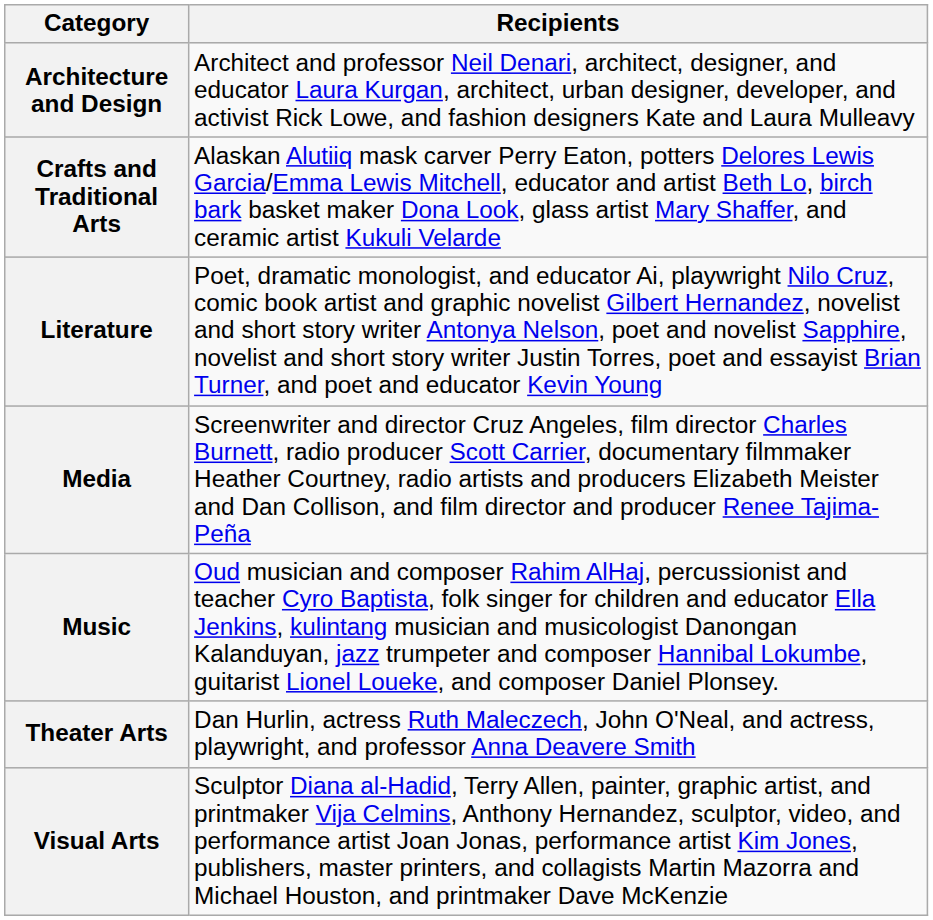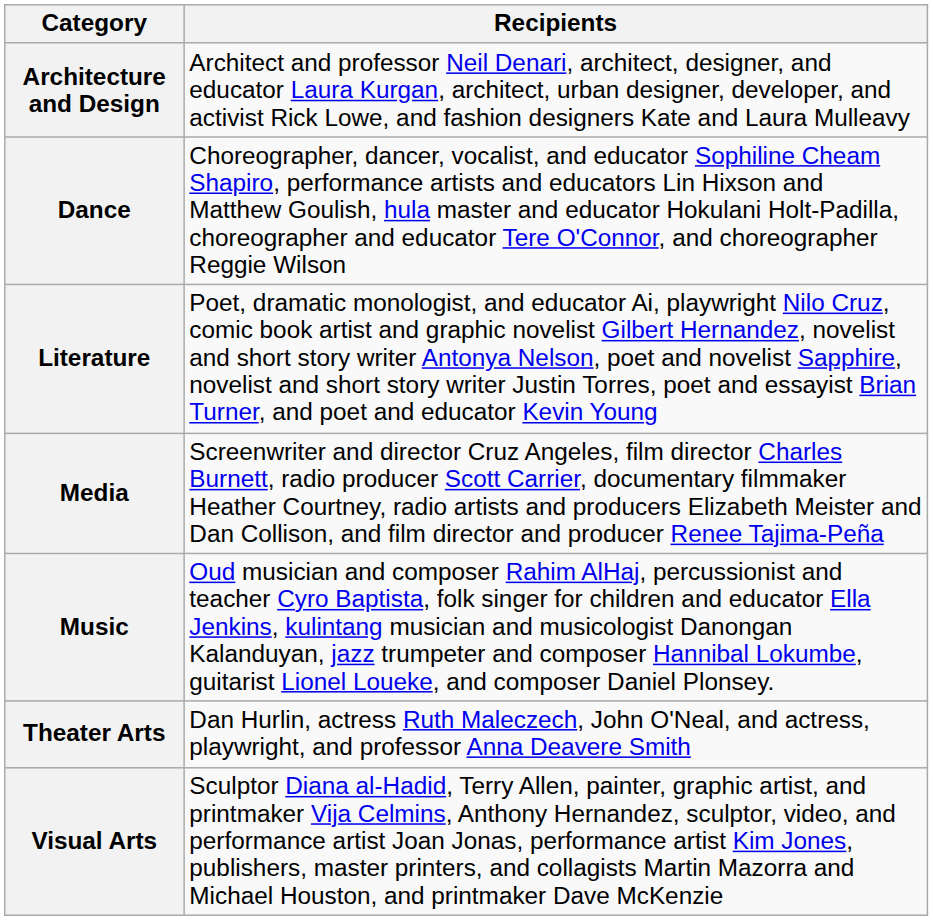 <table class=wikitable>
 <tr>
 <th>Category</th>
 <th>Recipients</th>
 </tr>
 <tr>
 <th>Architecture and Design</th>
 <td>Architect and professor <a href='#'>Neil Denari</a>, architect, designer, and educator <a href='#'>Laura Kurgan</a>, architect, urban designer, developer, and activist Rick Lowe, and fashion designers Kate and Laura Mulleavy</td>
 </tr>
 <tr>
-<th>Crafts and Traditional Arts</th>
-<td>Alaskan <a href='#'>Alutiiq</a> mask carver Perry Eaton, potters <a href='#'>Delores Lewis Garcia</a>/<a href='#'>Emma Lewis Mitchell</a>, educator and artist <a href='#'>Beth Lo</a>, <a href='#'>birch bark</a> basket maker <a href='#'>Dona Look</a>, glass artist <a href='#'>Mary Shaffer</a>, and ceramic artist <a href='#'>Kukuli Velarde</a></td>
+<th>Dance</th>
+<td>Choreographer, dancer, vocalist, and educator <a href='#'>Sophiline Cheam Shapiro</a>, performance artists and educators Lin Hixson and Matthew Goulish, <a href='#'>hula</a> master and educator Hokulani Holt-Padilla, choreographer and educator <a href='#'>Tere O'Connor</a>, and choreographer Reggie Wilson</td>
 </tr>
 <tr>
 <th>Literature</th>
 <td>Poet, dramatic monologist, and educator Ai, playwright <a href='#'>Nilo Cruz</a>, comic book artist and graphic novelist <a href='#'>Gilbert Hernandez</a>, novelist and short story writer <a href='#'>Antonya Nelson</a>, poet and novelist <a href='#'>Sapphire</a>, novelist and short story writer Justin Torres, poet and essayist <a href='#'>Brian Turner</a>, and poet and educator <a href='#'>Kevin Young</a></td>
 </tr>
 <tr>
 <th>Media</th>
 <td>Screenwriter and director Cruz Angeles, film director <a href='#'>Charles Burnett</a>, radio producer <a href='#'>Scott Carrier</a>, documentary filmmaker Heather Courtney, radio artists and producers Elizabeth Meister and Dan Collison, and film director and producer <a href='#'>Renee Tajima-Peña</a></td>
 </tr>
 <tr>
 <th>Music</th>
 <td><a href='#'>Oud</a> musician and composer <a href='#'>Rahim AlHaj</a>, percussionist and teacher <a href='#'>Cyro Baptista</a>, folk singer for children and educator <a href='#'>Ella Jenkins</a>, <a href='#'>kulintang</a> musician and musicologist Danongan Kalanduyan, <a href='#'>jazz</a> trumpeter and composer <a href='#'>Hannibal Lokumbe</a>, guitarist <a href='#'>Lionel Loueke</a>, and composer Daniel Plonsey.</td>
 </tr>
 <tr>
 <th>Theater Arts</th>
 <td>Dan Hurlin, actress <a href='#'>Ruth Maleczech</a>, John O'Neal, and actress, playwright, and professor <a href='#'>Anna Deavere Smith</a></td>
 </tr>
 <tr>
 <th>Visual Arts</th>
 <td>Sculptor <a href='#'>Diana al-Hadid</a>, Terry Allen, painter, graphic artist, and printmaker <a href='#'>Vija Celmins</a>, Anthony Hernandez, sculptor, video, and performance artist Joan Jonas, performance artist <a href='#'>Kim Jones</a>, publishers, master printers, and collagists Martin Mazorra and Michael Houston, and printmaker Dave McKenzie</td>
 </tr>
 </table>
